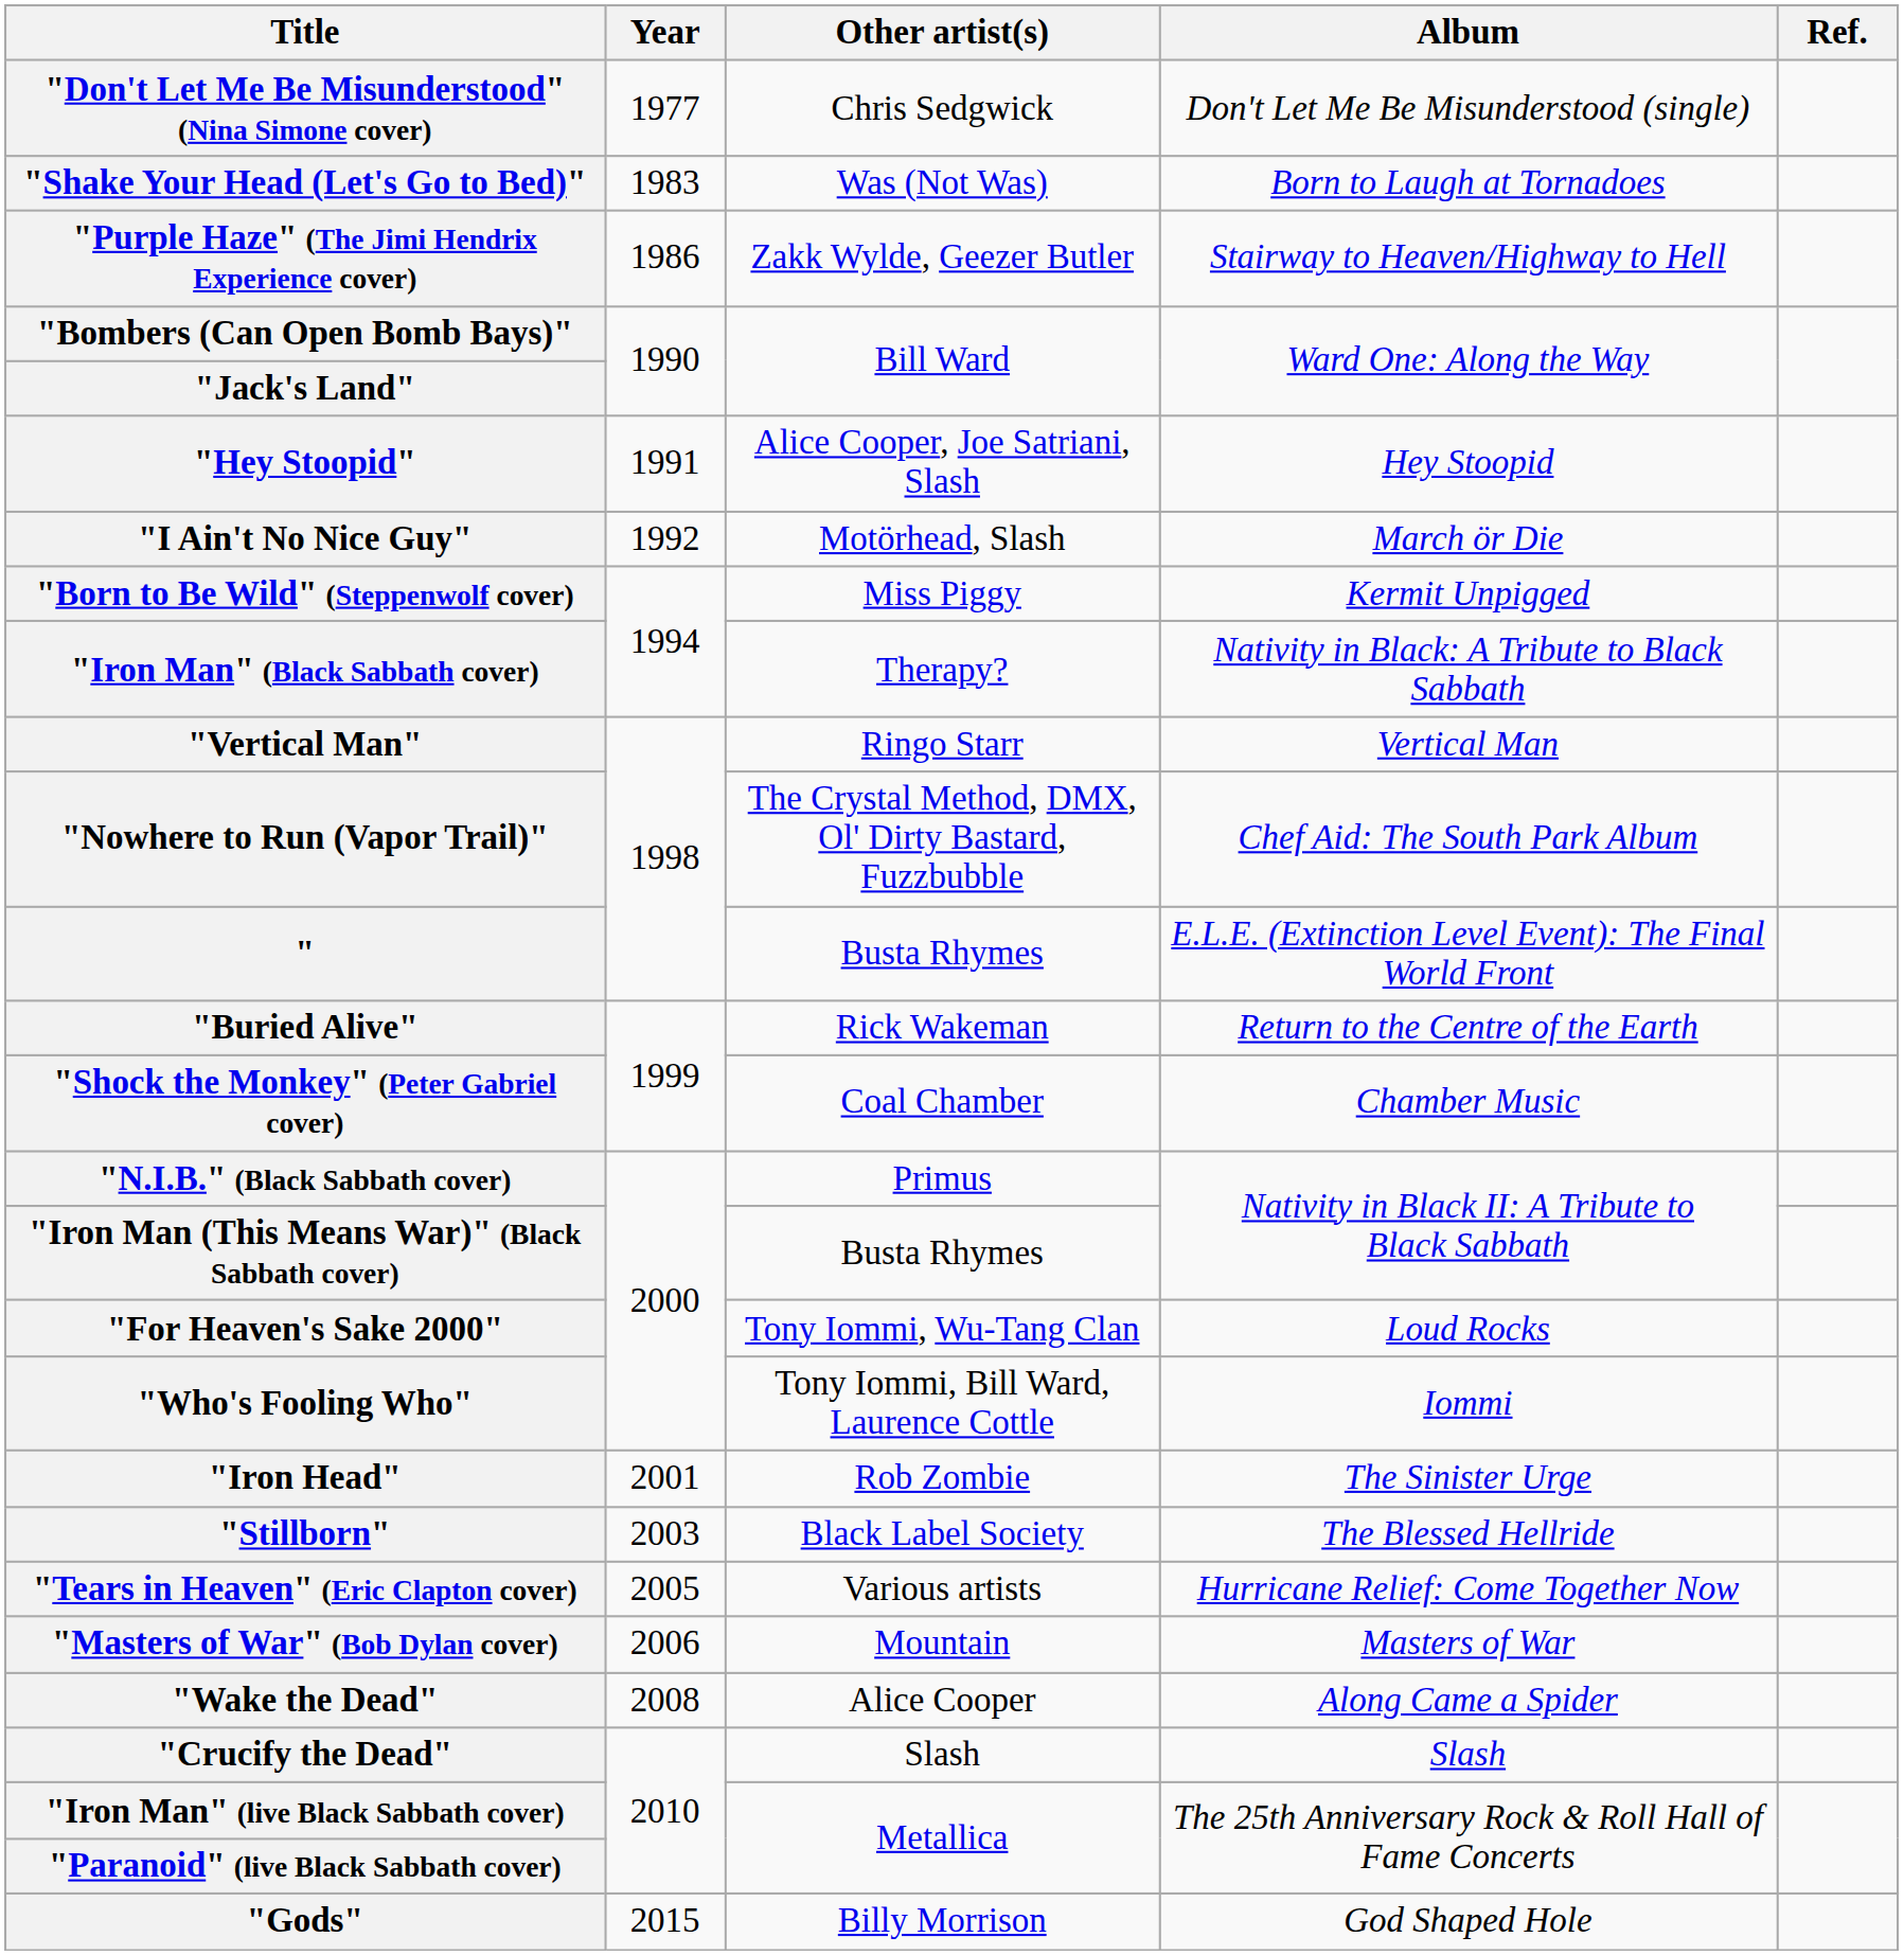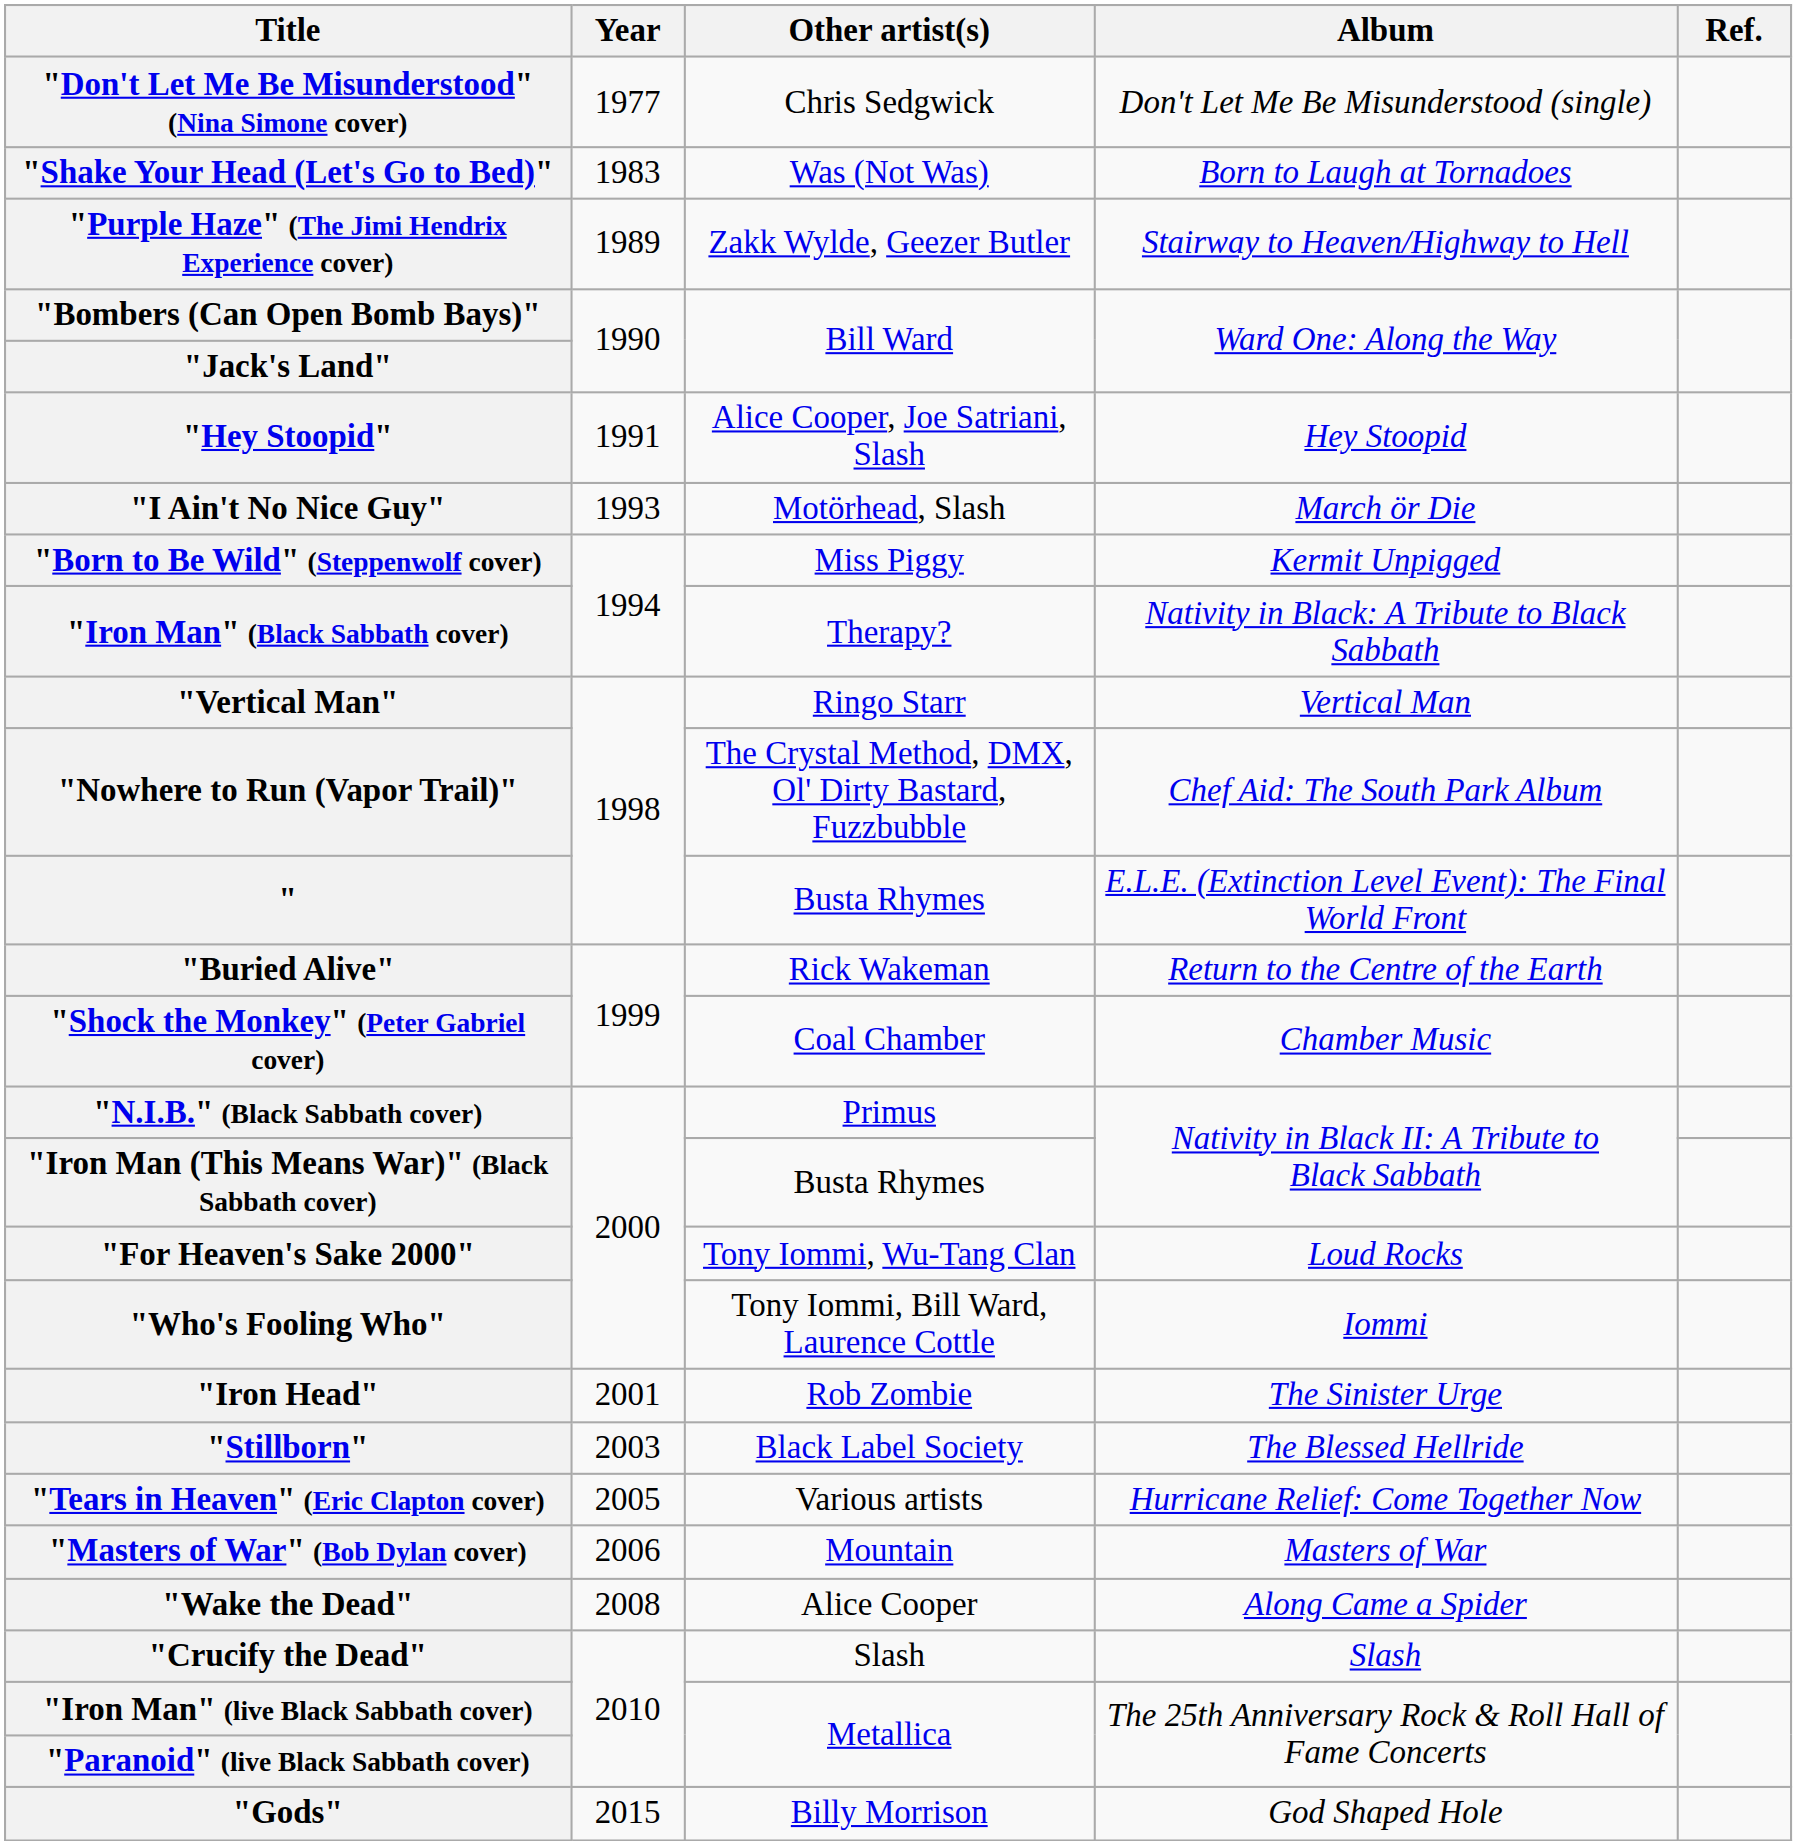 <table class="wikitable plainrowheaders" style="text-align:center">
 <tr>
 <th scope="col">Title</th>
 <th scope="col" style="width:3em">Year</th>
 <th scope="col">Other artist(s)</th>
 <th scope="col">Album</th>
 <th scope="col" style="width:3em">Ref.</th>
 </tr>
 <tr>
 <th scope="row">"<a href='#'>Don't Let Me Be Misunderstood</a>" <small>(<a href='#'>Nina Simone</a> cover) </small></th>
 <td>1977</td>
 <td>Chris Sedgwick</td>
 <td><em>Don't Let Me Be Misunderstood (single)</em></td>
 </tr>
 <tr>
 <th scope="row">"<a href='#'>Shake Your Head (Let's Go to Bed)</a>"</th>
 <td>1983</td>
 <td><a href='#'>Was (Not Was)</a></td>
 <td><em><a href='#'>Born to Laugh at Tornadoes</a></em></td>
 <td></td>
 </tr>
 <tr>
 <th scope="row">"<a href='#'>Purple Haze</a>" <small>(<a href='#'>The Jimi Hendrix Experience</a> cover)</small></th>
-<td>1986</td>
+<td>1989</td>
 <td><a href='#'>Zakk Wylde</a>, <a href='#'>Geezer Butler</a></td>
 <td><em><a href='#'>Stairway to Heaven/Highway to Hell</a></em></td>
 <td></td>
 </tr>
 <tr>
 <th scope="row">"Bombers (Can Open Bomb Bays)"</th>
 <td rowspan="2">1990</td>
 <td rowspan="2"><a href='#'>Bill Ward</a></td>
 <td rowspan="2"><em><a href='#'>Ward One: Along the Way</a></em></td>
 <td rowspan="2"></td>
 </tr>
 <tr>
 <th scope="row">"Jack's Land"</th>
 </tr>
 <tr>
 <th scope="row">"<a href='#'>Hey Stoopid</a>"</th>
 <td>1991</td>
 <td><a href='#'>Alice Cooper</a>, <a href='#'>Joe Satriani</a>, <a href='#'>Slash</a></td>
 <td><em><a href='#'>Hey Stoopid</a></em></td>
 <td></td>
 </tr>
 <tr>
 <th scope="row">"I Ain't No Nice Guy"</th>
-<td>1992</td>
+<td>1993</td>
 <td><a href='#'>Motörhead</a>, Slash</td>
 <td><em><a href='#'>March ör Die</a></em></td>
 <td></td>
 </tr>
 <tr>
 <th scope="row">"<a href='#'>Born to Be Wild</a>" <small>(<a href='#'>Steppenwolf</a> cover)</small></th>
 <td rowspan="2">1994</td>
 <td><a href='#'>Miss Piggy</a></td>
 <td><em><a href='#'>Kermit Unpigged</a></em></td>
 <td></td>
 </tr>
 <tr>
 <th scope="row">"<a href='#'>Iron Man</a>" <small>(<a href='#'>Black Sabbath</a> cover)</small></th>
 <td><a href='#'>Therapy?</a></td>
 <td><em><a href='#'>Nativity in Black: A Tribute to Black Sabbath</a></em></td>
 <td></td>
 </tr>
 <tr>
 <th scope="row">"Vertical Man"</th>
 <td rowspan="3">1998</td>
 <td><a href='#'>Ringo Starr</a></td>
 <td><em><a href='#'>Vertical Man</a></em></td>
 <td></td>
 </tr>
 <tr>
 <th scope="row">"Nowhere to Run (Vapor Trail)"</th>
 <td><a href='#'>The Crystal Method</a>, <a href='#'>DMX</a>,<br><a href='#'>Ol' Dirty Bastard</a>, <a href='#'>Fuzzbubble</a></td>
 <td><em><a href='#'>Chef Aid: The South Park Album</a></em></td>
 <td></td>
 </tr>
 <tr>
 <th scope="row">"</th>
 <td><a href='#'>Busta Rhymes</a></td>
 <td><em><a href='#'>E.L.E. (Extinction Level Event): The Final World Front</a></em></td>
 <td></td>
 </tr>
 <tr>
 <th scope="row">"Buried Alive"</th>
 <td rowspan="2">1999</td>
 <td><a href='#'>Rick Wakeman</a></td>
 <td><em><a href='#'>Return to the Centre of the Earth</a></em></td>
 <td></td>
 </tr>
 <tr>
 <th scope="row">"<a href='#'>Shock the Monkey</a>" <small>(<a href='#'>Peter Gabriel</a> cover)</small></th>
 <td><a href='#'>Coal Chamber</a></td>
 <td><em><a href='#'>Chamber Music</a></em></td>
 <td></td>
 </tr>
 <tr>
 <th scope="row">"<a href='#'>N.I.B.</a>" <small>(Black Sabbath cover)</small></th>
 <td rowspan="4">2000</td>
 <td><a href='#'>Primus</a></td>
 <td rowspan="2"><em><a href='#'>Nativity in Black II: A Tribute to<br>Black Sabbath</a></em></td>
 <td></td>
 </tr>
 <tr>
 <th scope="row">"Iron Man (This Means War)" <small>(Black Sabbath cover)</small></th>
 <td>Busta Rhymes</td>
 <td></td>
 </tr>
 <tr>
 <th scope="row">"For Heaven's Sake 2000"</th>
 <td><a href='#'>Tony Iommi</a>, <a href='#'>Wu-Tang Clan</a></td>
 <td><em><a href='#'>Loud Rocks</a></em></td>
 <td></td>
 </tr>
 <tr>
 <th scope="row">"Who's Fooling Who"</th>
 <td>Tony Iommi, Bill Ward, <a href='#'>Laurence Cottle</a></td>
 <td><em><a href='#'>Iommi</a></em></td>
 <td></td>
 </tr>
 <tr>
 <th scope="row">"Iron Head"</th>
 <td>2001</td>
 <td><a href='#'>Rob Zombie</a></td>
 <td><em><a href='#'>The Sinister Urge</a></em></td>
 <td></td>
 </tr>
 <tr>
 <th scope="row">"<a href='#'>Stillborn</a>"</th>
 <td>2003</td>
 <td><a href='#'>Black Label Society</a></td>
 <td><em><a href='#'>The Blessed Hellride</a></em></td>
 <td></td>
 </tr>
 <tr>
 <th scope="row">"<a href='#'>Tears in Heaven</a>" <small>(<a href='#'>Eric Clapton</a> cover)</small></th>
 <td>2005</td>
 <td>Various artists</td>
 <td><em><a href='#'>Hurricane Relief: Come Together Now</a></em></td>
 <td></td>
 </tr>
 <tr>
 <th scope="row">"<a href='#'>Masters of War</a>" <small>(<a href='#'>Bob Dylan</a> cover)</small></th>
 <td>2006</td>
 <td><a href='#'>Mountain</a></td>
 <td><em><a href='#'>Masters of War</a></em></td>
 <td></td>
 </tr>
 <tr>
 <th scope="row">"Wake the Dead"</th>
 <td>2008</td>
 <td>Alice Cooper</td>
 <td><em><a href='#'>Along Came a Spider</a></em></td>
 <td></td>
 </tr>
 <tr>
 <th scope="row">"Crucify the Dead"</th>
 <td rowspan="3">2010</td>
 <td>Slash</td>
 <td><em><a href='#'>Slash</a></em></td>
 <td></td>
 </tr>
 <tr>
 <th scope="row">"Iron Man" <small>(live Black Sabbath cover)</small></th>
 <td rowspan="2"><a href='#'>Metallica</a></td>
 <td rowspan="2"><em>The 25th Anniversary Rock & Roll Hall of Fame Concerts</em></td>
 <td rowspan="2"></td>
 </tr>
 <tr>
 <th scope="row">"<a href='#'>Paranoid</a>" <small>(live Black Sabbath cover)</small></th>
 </tr>
 <tr>
 <th scope="row">"Gods"</th>
 <td>2015</td>
 <td><a href='#'>Billy Morrison</a></td>
 <td><em>God Shaped Hole</em></td>
 <td></td>
 </tr>
 </table>
